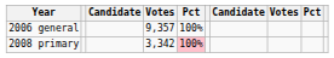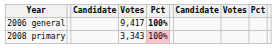 <table class="wikitable" style="margin:0.5em ; font-size:95%">
 <tr>
 <th>Year</th>
 <th></th>
 <th>Candidate</th>
 <th>Votes</th>
 <th>Pct</th>
 <th></th>
 <th>Candidate</th>
 <th>Votes</th>
 <th>Pct</th>
 <th></th>
 </tr>
 <tr>
 <td>2006 general</td>
 <td></td>
 <td></td>
-<td>9,357</td>
-<td>100%</td>
+<td>9,417</td>
+<td><strong>100%</strong></td>
 <td></td>
 <td></td>
 <td></td>
 <td></td>
 <td></td>
 </tr>
 <tr>
 <td>2008 primary</td>
 <td></td>
 <td></td>
-<td>3,342</td>
+<td>3,343</td>
 <td style="background: pink;">100%</td>
 <td></td>
 <td></td>
 <td></td>
 <td></td>
 <td></td>
 </tr>
 </table>
